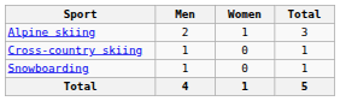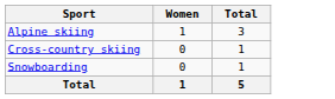 <table class="wikitable" style="text-align:center; font-size: 95%">
 <tr>
 <th width=160>Sport</th>
-<th width=60>Men</th>
 <th width=60>Women</th>
 <th width=60>Total</th>
 </tr>
 <tr>
 <td align=left><a href='#'>Alpine skiing</a></td>
-<td>2</td>
 <td>1</td>
 <td>3</td>
 </tr>
 <tr>
 <td align=left><a href='#'>Cross-country skiing</a></td>
-<td>1</td>
 <td>0</td>
 <td>1</td>
 </tr>
 <tr>
 <td align=left><a href='#'>Snowboarding</a></td>
-<td>1</td>
 <td>0</td>
 <td>1</td>
 </tr>
 <tr>
 <th>Total</th>
-<th>4</th>
 <th>1</th>
 <th>5</th>
 </tr>
 </table>
